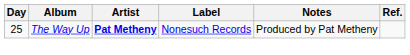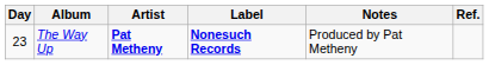 <table class="wikitable">
 <tr>
 <th>Day</th>
 <th>Album</th>
 <th>Artist</th>
 <th>Label</th>
 <th>Notes</th>
 <th>Ref.</th>
 </tr>
 <tr>
-<td rowspan="1" style="text-align:center;">25</td>
+<td rowspan="1" style="text-align:center;">23</td>
 <td><em><a href='#'>The Way Up</a></em></td>
 <td><strong><a href='#'>Pat Metheny</a></strong></td>
-<td><a href='#'>Nonesuch Records</a></td>
+<td><strong><a href='#'>Nonesuch Records</a></strong></td>
 <td>Produced by Pat Metheny</td>
 <td style="text-align:center;"></td>
 </tr>
 </table>
